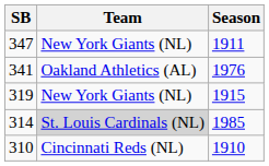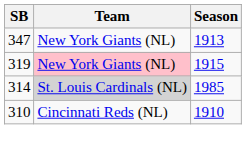 <table class="wikitable">
 <tr>
 <th>SB</th>
 <th>Team</th>
 <th>Season</th>
 </tr>
 <tr>
 <td>347</td>
 <td><a href='#'>New York Giants</a> (NL)</td>
-<td><a href='#'>1911</a></td>
-</tr>
-<tr>
-<td>341</td>
-<td><a href='#'>Oakland Athletics</a> (AL)</td>
-<td><a href='#'>1976</a></td>
+<td><a href='#'>1913</a></td>
 </tr>
 <tr>
 <td>319</td>
-<td><a href='#'>New York Giants</a> (NL)</td>
+<td style="background: pink;"><a href='#'>New York Giants</a> (NL)</td>
 <td><a href='#'>1915</a></td>
 </tr>
 <tr>
 <td>314</td>
 <td style="background: lightgrey;"><a href='#'>St. Louis Cardinals</a> (NL)</td>
 <td><a href='#'>1985</a></td>
 </tr>
 <tr>
 <td>310</td>
 <td><a href='#'>Cincinnati Reds</a> (NL)</td>
 <td><a href='#'>1910</a></td>
 </tr>
 </table>
